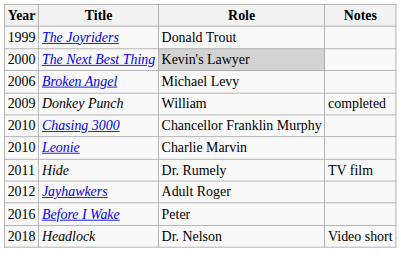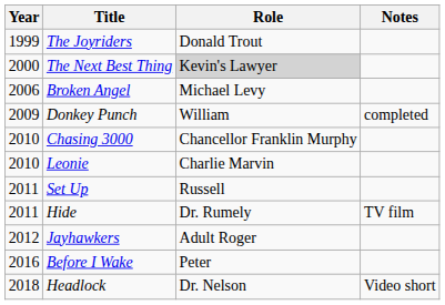 <table class="wikitable sortable">
 <tr>
 <th>Year</th>
 <th>Title</th>
 <th>Role</th>
 <th>Notes</th>
 </tr>
 <tr>
 <td>1999</td>
 <td><em><a href='#'>The Joyriders</a></em></td>
 <td>Donald Trout</td>
 <td></td>
 </tr>
 <tr>
 <td>2000</td>
 <td><em><a href='#'>The Next Best Thing</a></em></td>
 <td style="background: lightgrey;">Kevin's Lawyer</td>
 <td></td>
 </tr>
 <tr>
 <td>2006</td>
 <td><em><a href='#'>Broken Angel</a></em></td>
 <td>Michael Levy</td>
 <td></td>
 </tr>
 <tr>
 <td>2009</td>
 <td><em>Donkey Punch</em></td>
 <td>William</td>
 <td>completed</td>
 </tr>
 <tr>
 <td>2010</td>
 <td><em><a href='#'>Chasing 3000</a></em></td>
 <td>Chancellor Franklin Murphy</td>
 <td></td>
 </tr>
 <tr>
 <td>2010</td>
 <td><em><a href='#'>Leonie</a></em></td>
 <td>Charlie Marvin</td>
 <td></td>
 </tr>
 <tr>
 <td>2011</td>
+<td><em><a href='#'>Set Up</a></em></td>
+<td>Russell</td>
+<td></td>
+</tr>
+<tr>
+<td>2011</td>
 <td><em>Hide</em></td>
 <td>Dr. Rumely</td>
 <td>TV film</td>
 </tr>
 <tr>
 <td>2012</td>
 <td><em><a href='#'>Jayhawkers</a></em></td>
 <td>Adult Roger</td>
 <td></td>
 </tr>
 <tr>
 <td>2016</td>
 <td><em><a href='#'>Before I Wake</a></em></td>
 <td>Peter</td>
 <td></td>
 </tr>
 <tr>
 <td>2018</td>
 <td><em>Headlock</em></td>
 <td>Dr. Nelson</td>
 <td>Video short</td>
 </tr>
 </table>
